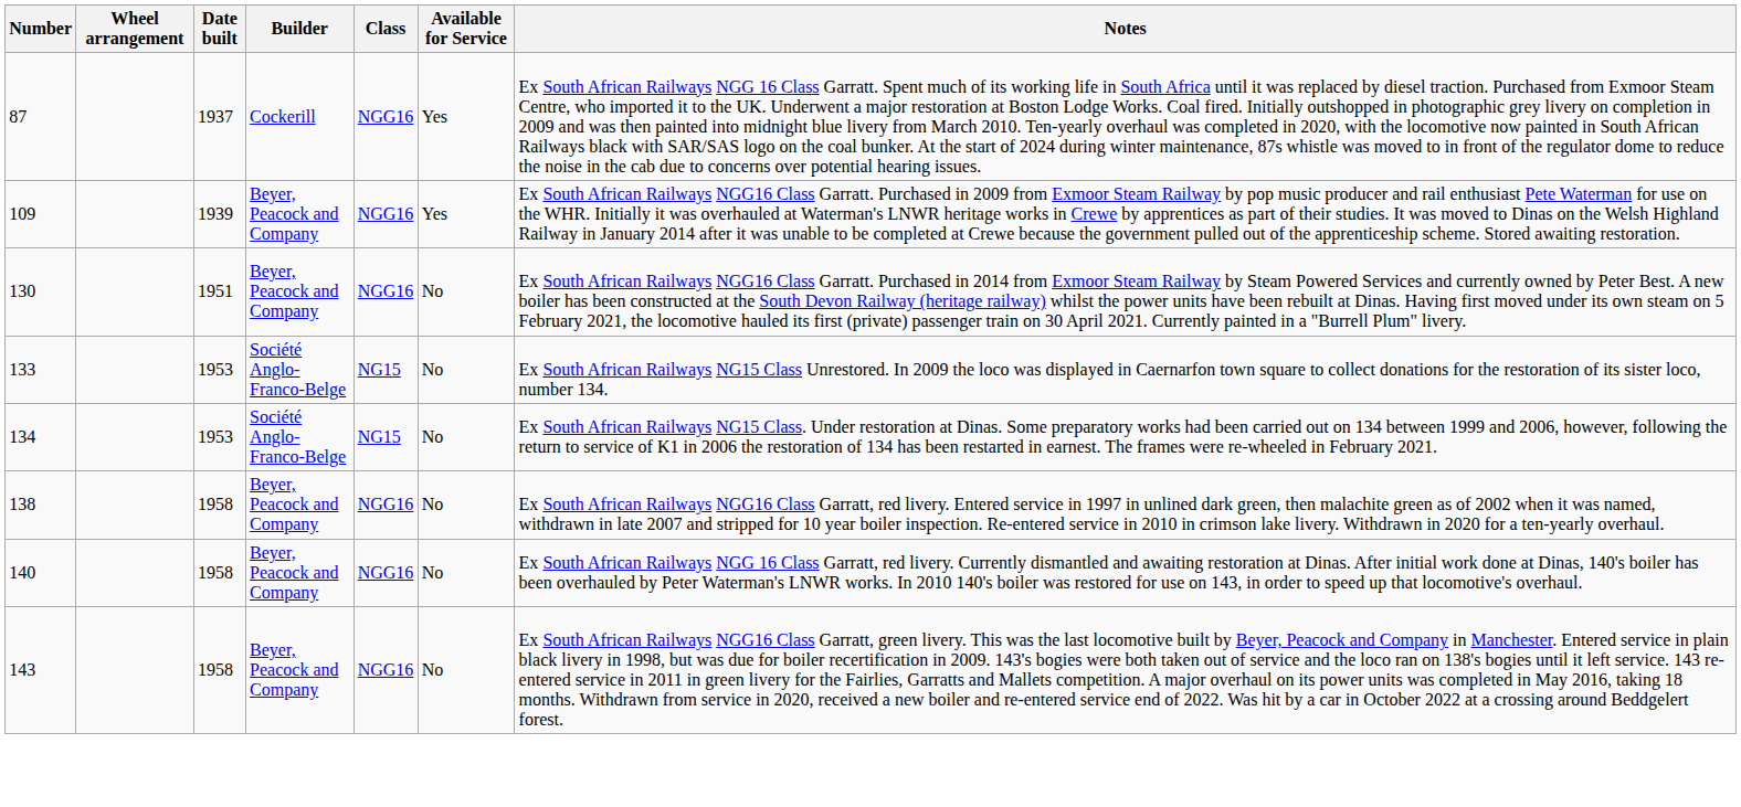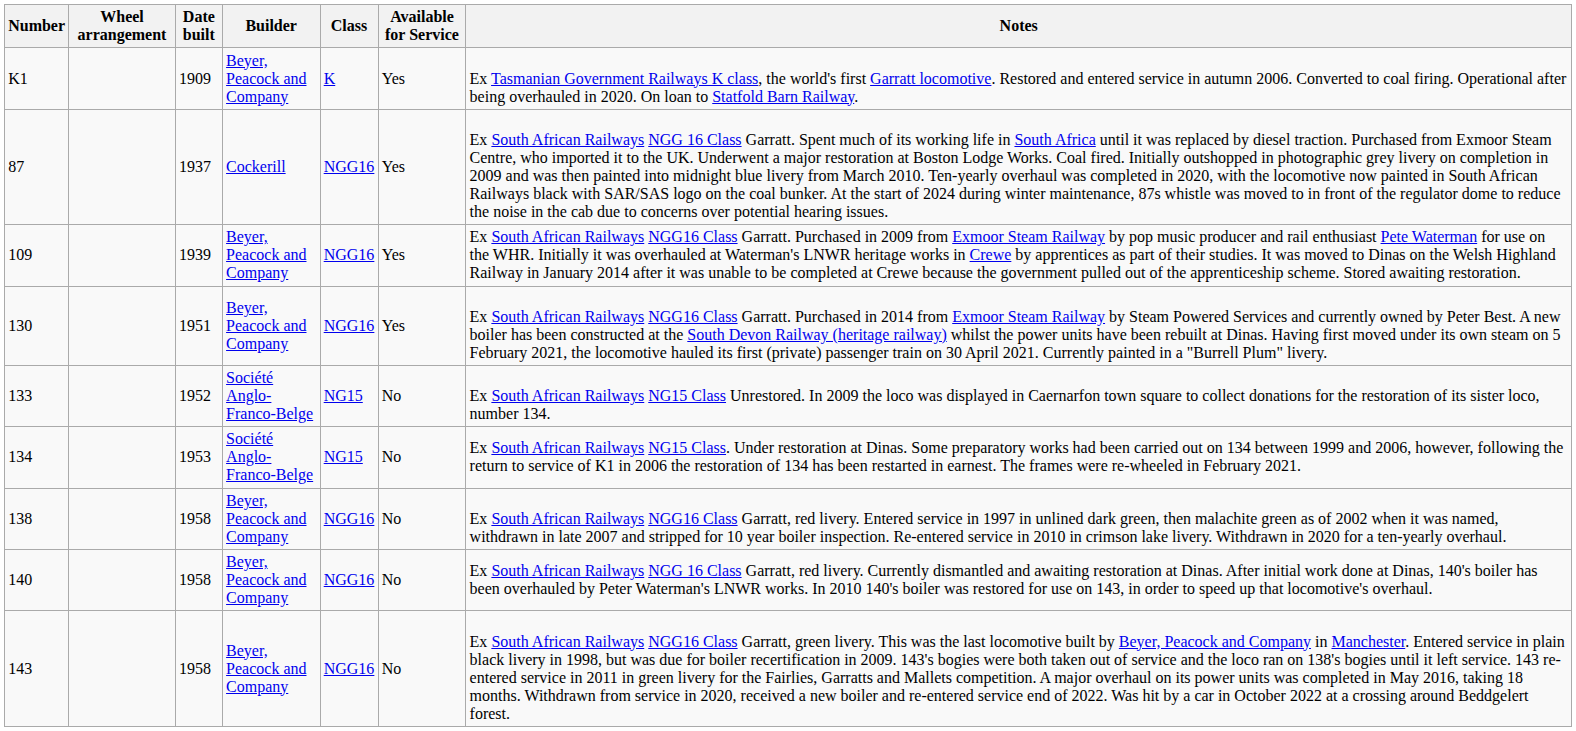 <table class="wikitable">
 <tr>
 <th>Number</th>
 <th>Wheel arrangement</th>
 <th>Date built</th>
 <th>Builder</th>
 <th>Class</th>
 <th>Available for Service</th>
 <th>Notes</th>
+</tr>
+<tr>
+<td>K1</td>
+<td></td>
+<td>1909</td>
+<td><a href='#'>Beyer, Peacock and Company</a></td>
+<td><a href='#'>K</a></td>
+<td>Yes</td>
+<td><br>Ex <a href='#'>Tasmanian Government Railways K class</a>, the world's first <a href='#'>Garratt locomotive</a>. Restored and entered service in autumn 2006. Converted to coal firing. Operational after being overhauled in 2020. On loan to <a href='#'>Statfold Barn Railway</a>.</td>
 </tr>
 <tr>
 <td>87</td>
 <td></td>
 <td>1937</td>
 <td><a href='#'>Cockerill</a></td>
 <td><a href='#'>NGG16</a></td>
 <td>Yes</td>
 <td><br>Ex <a href='#'>South African Railways</a> <a href='#'>NGG 16 Class</a> Garratt. Spent much of its working life in <a href='#'>South Africa</a> until it was replaced by diesel traction. Purchased from Exmoor Steam Centre, who imported it to the UK. Underwent a major restoration at Boston Lodge Works. Coal fired. Initially outshopped in photographic grey livery on completion in 2009 and was then painted into midnight blue livery from March 2010. Ten-yearly overhaul was completed in 2020, with the locomotive now painted in South African Railways black with SAR/SAS logo on the coal bunker. At the start of 2024 during winter maintenance, 87s whistle was moved to in front of the regulator dome to reduce the noise in the cab due to concerns over potential hearing issues.</td>
 </tr>
 <tr>
 <td>109</td>
 <td></td>
 <td>1939</td>
 <td><a href='#'>Beyer, Peacock and Company</a></td>
 <td><a href='#'>NGG16</a></td>
 <td>Yes</td>
 <td>Ex <a href='#'>South African Railways</a> <a href='#'>NGG16 Class</a> Garratt. Purchased in 2009 from <a href='#'>Exmoor Steam Railway</a> by pop music producer and rail enthusiast <a href='#'>Pete Waterman</a> for use on the WHR. Initially it was overhauled at Waterman's LNWR heritage works in <a href='#'>Crewe</a> by apprentices as part of their studies. It was moved to Dinas on the Welsh Highland Railway in January 2014 after it was unable to be completed at Crewe because the government pulled out of the apprenticeship scheme. Stored awaiting restoration.</td>
 </tr>
 <tr>
 <td>130</td>
 <td></td>
 <td>1951</td>
 <td><a href='#'>Beyer, Peacock and Company</a></td>
 <td><a href='#'>NGG16</a></td>
-<td>No</td>
+<td>Yes</td>
 <td><br>Ex <a href='#'>South African Railways</a> <a href='#'>NGG16 Class</a> Garratt. Purchased in 2014 from <a href='#'>Exmoor Steam Railway</a> by Steam Powered Services and currently owned by Peter Best. A new boiler has been constructed at the <a href='#'>South Devon Railway (heritage railway)</a> whilst the power units have been rebuilt at Dinas. Having first moved under its own steam on 5 February 2021, the locomotive hauled its first (private) passenger train on 30 April 2021. Currently painted in a "Burrell Plum" livery.</td>
 </tr>
 <tr>
 <td>133</td>
 <td></td>
-<td>1953</td>
+<td>1952</td>
 <td><a href='#'>Société Anglo-Franco-Belge</a></td>
 <td><a href='#'>NG15</a></td>
 <td>No</td>
 <td><br>Ex <a href='#'>South African Railways</a> <a href='#'>NG15 Class</a> Unrestored. In 2009 the loco was displayed in Caernarfon town square to collect donations for the restoration of its sister loco, number 134.</td>
 </tr>
 <tr>
 <td>134</td>
 <td></td>
 <td>1953</td>
 <td><a href='#'>Société Anglo-Franco-Belge</a></td>
 <td><a href='#'>NG15</a></td>
 <td>No</td>
 <td>Ex <a href='#'>South African Railways</a> <a href='#'>NG15 Class</a>. Under restoration at Dinas. Some preparatory works had been carried out on 134 between 1999 and 2006, however, following the return to service of K1 in 2006 the restoration of 134 has been restarted in earnest. The frames were re-wheeled in February 2021.</td>
 </tr>
 <tr>
 <td>138</td>
 <td></td>
 <td>1958</td>
 <td><a href='#'>Beyer, Peacock and Company</a></td>
 <td><a href='#'>NGG16</a></td>
 <td>No</td>
 <td><br>Ex <a href='#'>South African Railways</a> <a href='#'>NGG16 Class</a> Garratt, red livery. Entered service in 1997 in unlined dark green, then malachite green as of 2002 when it was named, withdrawn in late 2007 and stripped for 10 year boiler inspection. Re-entered service in 2010 in crimson lake livery. Withdrawn in 2020 for a ten-yearly overhaul.</td>
 </tr>
 <tr>
 <td>140</td>
 <td></td>
 <td>1958</td>
 <td><a href='#'>Beyer, Peacock and Company</a></td>
 <td><a href='#'>NGG16</a></td>
 <td>No</td>
 <td>Ex <a href='#'>South African Railways</a> <a href='#'>NGG 16 Class</a> Garratt, red livery. Currently dismantled and awaiting restoration at Dinas. After initial work done at Dinas, 140's boiler has been overhauled by Peter Waterman's LNWR works. In 2010 140's boiler was restored for use on 143, in order to speed up that locomotive's overhaul.</td>
 </tr>
 <tr>
 <td>143</td>
 <td></td>
 <td>1958</td>
 <td><a href='#'>Beyer, Peacock and Company</a></td>
 <td><a href='#'>NGG16</a></td>
 <td>No</td>
 <td><br>Ex <a href='#'>South African Railways</a> <a href='#'>NGG16 Class</a> Garratt, green livery. This was the last locomotive built by <a href='#'>Beyer, Peacock and Company</a> in <a href='#'>Manchester</a>. Entered service in plain black livery in 1998, but was due for boiler recertification in 2009. 143's bogies were both taken out of service and the loco ran on 138's bogies until it left service. 143 re-entered service in 2011 in green livery for the Fairlies, Garratts and Mallets competition. A major overhaul on its power units was completed in May 2016, taking 18 months. Withdrawn from service in 2020, received a new boiler and re-entered service end of 2022. Was hit by a car in October 2022 at a crossing around Beddgelert forest.</td>
 </tr>
 </table>
